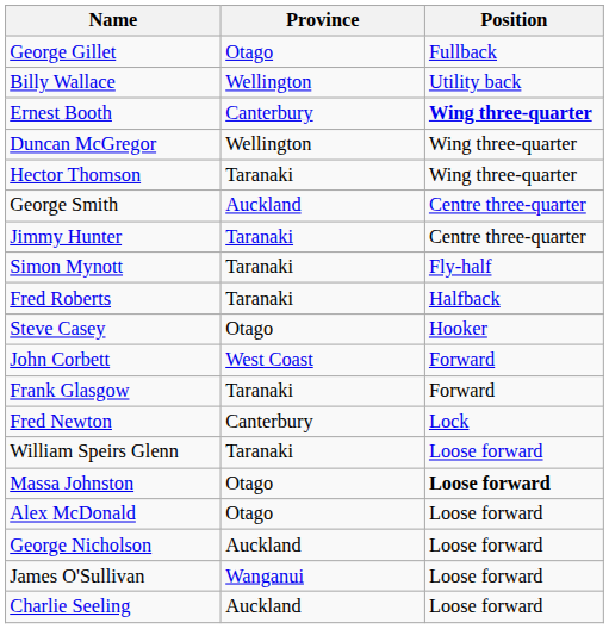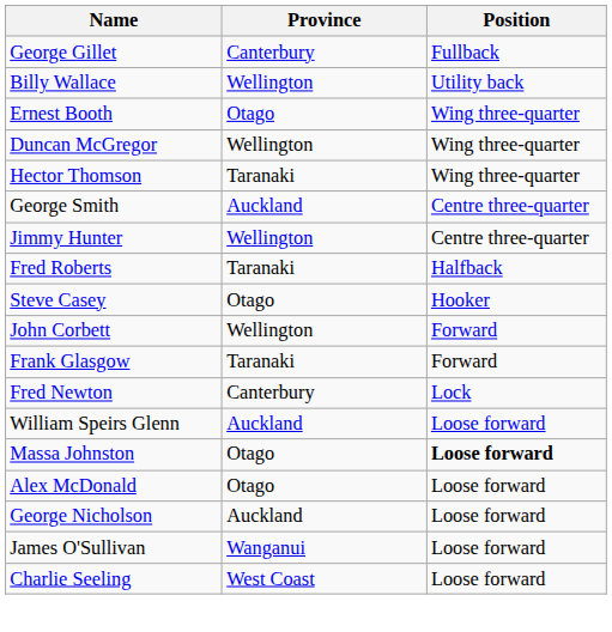 <table class="wikitable" style="text-align:left">
 <tr>
 <th width="170">Name</th>
 <th width="160">Province</th>
 <th width="140">Position</th>
 </tr>
 <tr>
 <td><a href='#'>George Gillet</a></td>
-<td><a href='#'>Otago</a></td>
+<td><a href='#'>Canterbury</a></td>
 <td><a href='#'>Fullback</a></td>
 </tr>
 <tr>
 <td><a href='#'>Billy Wallace</a></td>
 <td><a href='#'>Wellington</a></td>
 <td><a href='#'>Utility back</a></td>
 </tr>
 <tr>
 <td><a href='#'>Ernest Booth</a></td>
-<td><a href='#'>Canterbury</a></td>
-<td><strong><a href='#'>Wing three-quarter</a></strong></td>
+<td><a href='#'>Otago</a></td>
+<td><a href='#'>Wing three-quarter</a></td>
 </tr>
 <tr>
 <td><a href='#'>Duncan McGregor</a></td>
 <td>Wellington</td>
 <td>Wing three-quarter</td>
 </tr>
 <tr>
 <td><a href='#'>Hector Thomson</a></td>
 <td>Taranaki</td>
 <td>Wing three-quarter</td>
 </tr>
 <tr>
 <td>George Smith</td>
 <td><a href='#'>Auckland</a></td>
 <td><a href='#'>Centre three-quarter</a></td>
 </tr>
 <tr>
 <td><a href='#'>Jimmy Hunter</a></td>
-<td><a href='#'>Taranaki</a></td>
+<td><a href='#'>Wellington</a></td>
 <td>Centre three-quarter</td>
-</tr>
-<tr>
-<td><a href='#'>Simon Mynott</a></td>
-<td>Taranaki</td>
-<td><a href='#'>Fly-half</a></td>
 </tr>
 <tr>
 <td><a href='#'>Fred Roberts</a></td>
 <td>Taranaki</td>
 <td><a href='#'>Halfback</a></td>
 </tr>
 <tr>
 <td><a href='#'>Steve Casey</a></td>
 <td>Otago</td>
 <td><a href='#'>Hooker</a></td>
 </tr>
 <tr>
 <td><a href='#'>John Corbett</a></td>
-<td><a href='#'>West Coast</a></td>
+<td>Wellington</td>
 <td><a href='#'>Forward</a></td>
 </tr>
 <tr>
 <td><a href='#'>Frank Glasgow</a></td>
 <td>Taranaki</td>
 <td>Forward</td>
 </tr>
 <tr>
 <td><a href='#'>Fred Newton</a></td>
 <td>Canterbury</td>
 <td><a href='#'>Lock</a></td>
 </tr>
 <tr>
 <td>William Speirs Glenn</td>
-<td>Taranaki</td>
+<td><a href='#'>Auckland</a></td>
 <td><a href='#'>Loose forward</a></td>
 </tr>
 <tr>
 <td><a href='#'>Massa Johnston</a></td>
 <td>Otago</td>
 <td><strong>Loose forward</strong></td>
 </tr>
 <tr>
 <td><a href='#'>Alex McDonald</a></td>
 <td>Otago</td>
 <td>Loose forward</td>
 </tr>
 <tr>
 <td><a href='#'>George Nicholson</a></td>
 <td>Auckland</td>
 <td>Loose forward</td>
 </tr>
 <tr>
 <td>James O'Sullivan</td>
 <td><a href='#'>Wanganui</a></td>
 <td>Loose forward</td>
 </tr>
 <tr>
 <td><a href='#'>Charlie Seeling</a></td>
-<td>Auckland</td>
+<td><a href='#'>West Coast</a></td>
 <td>Loose forward</td>
 </tr>
 </table>
